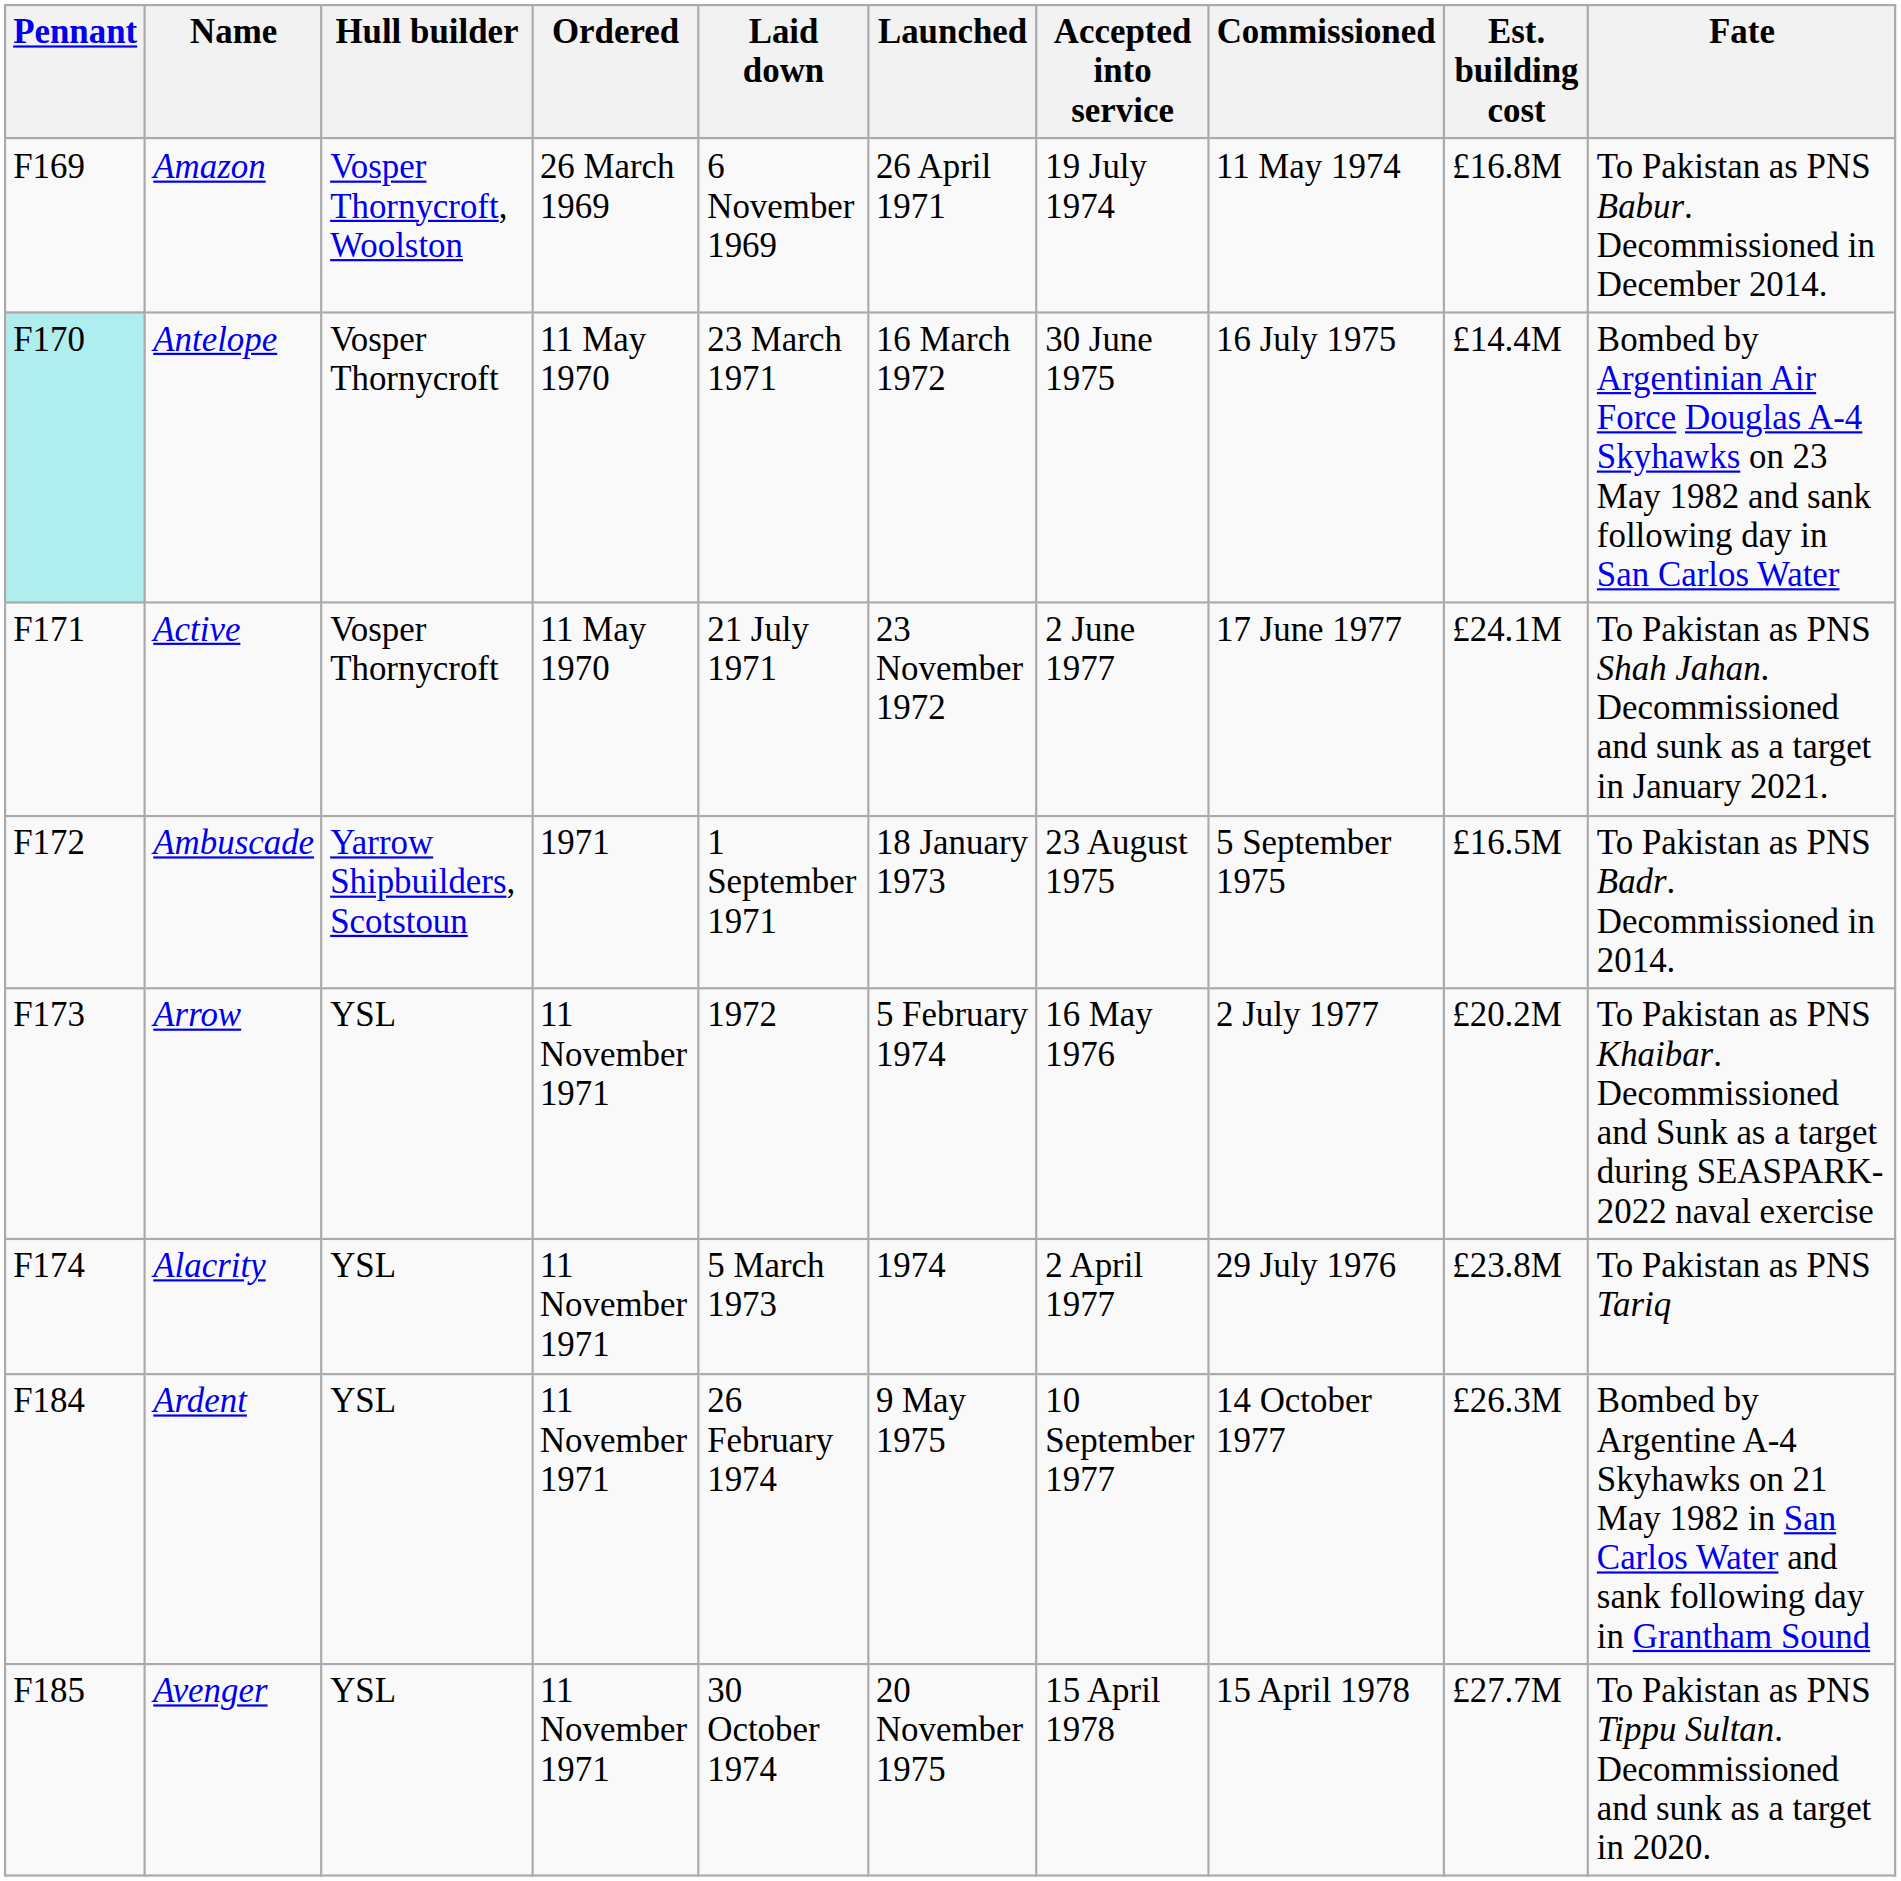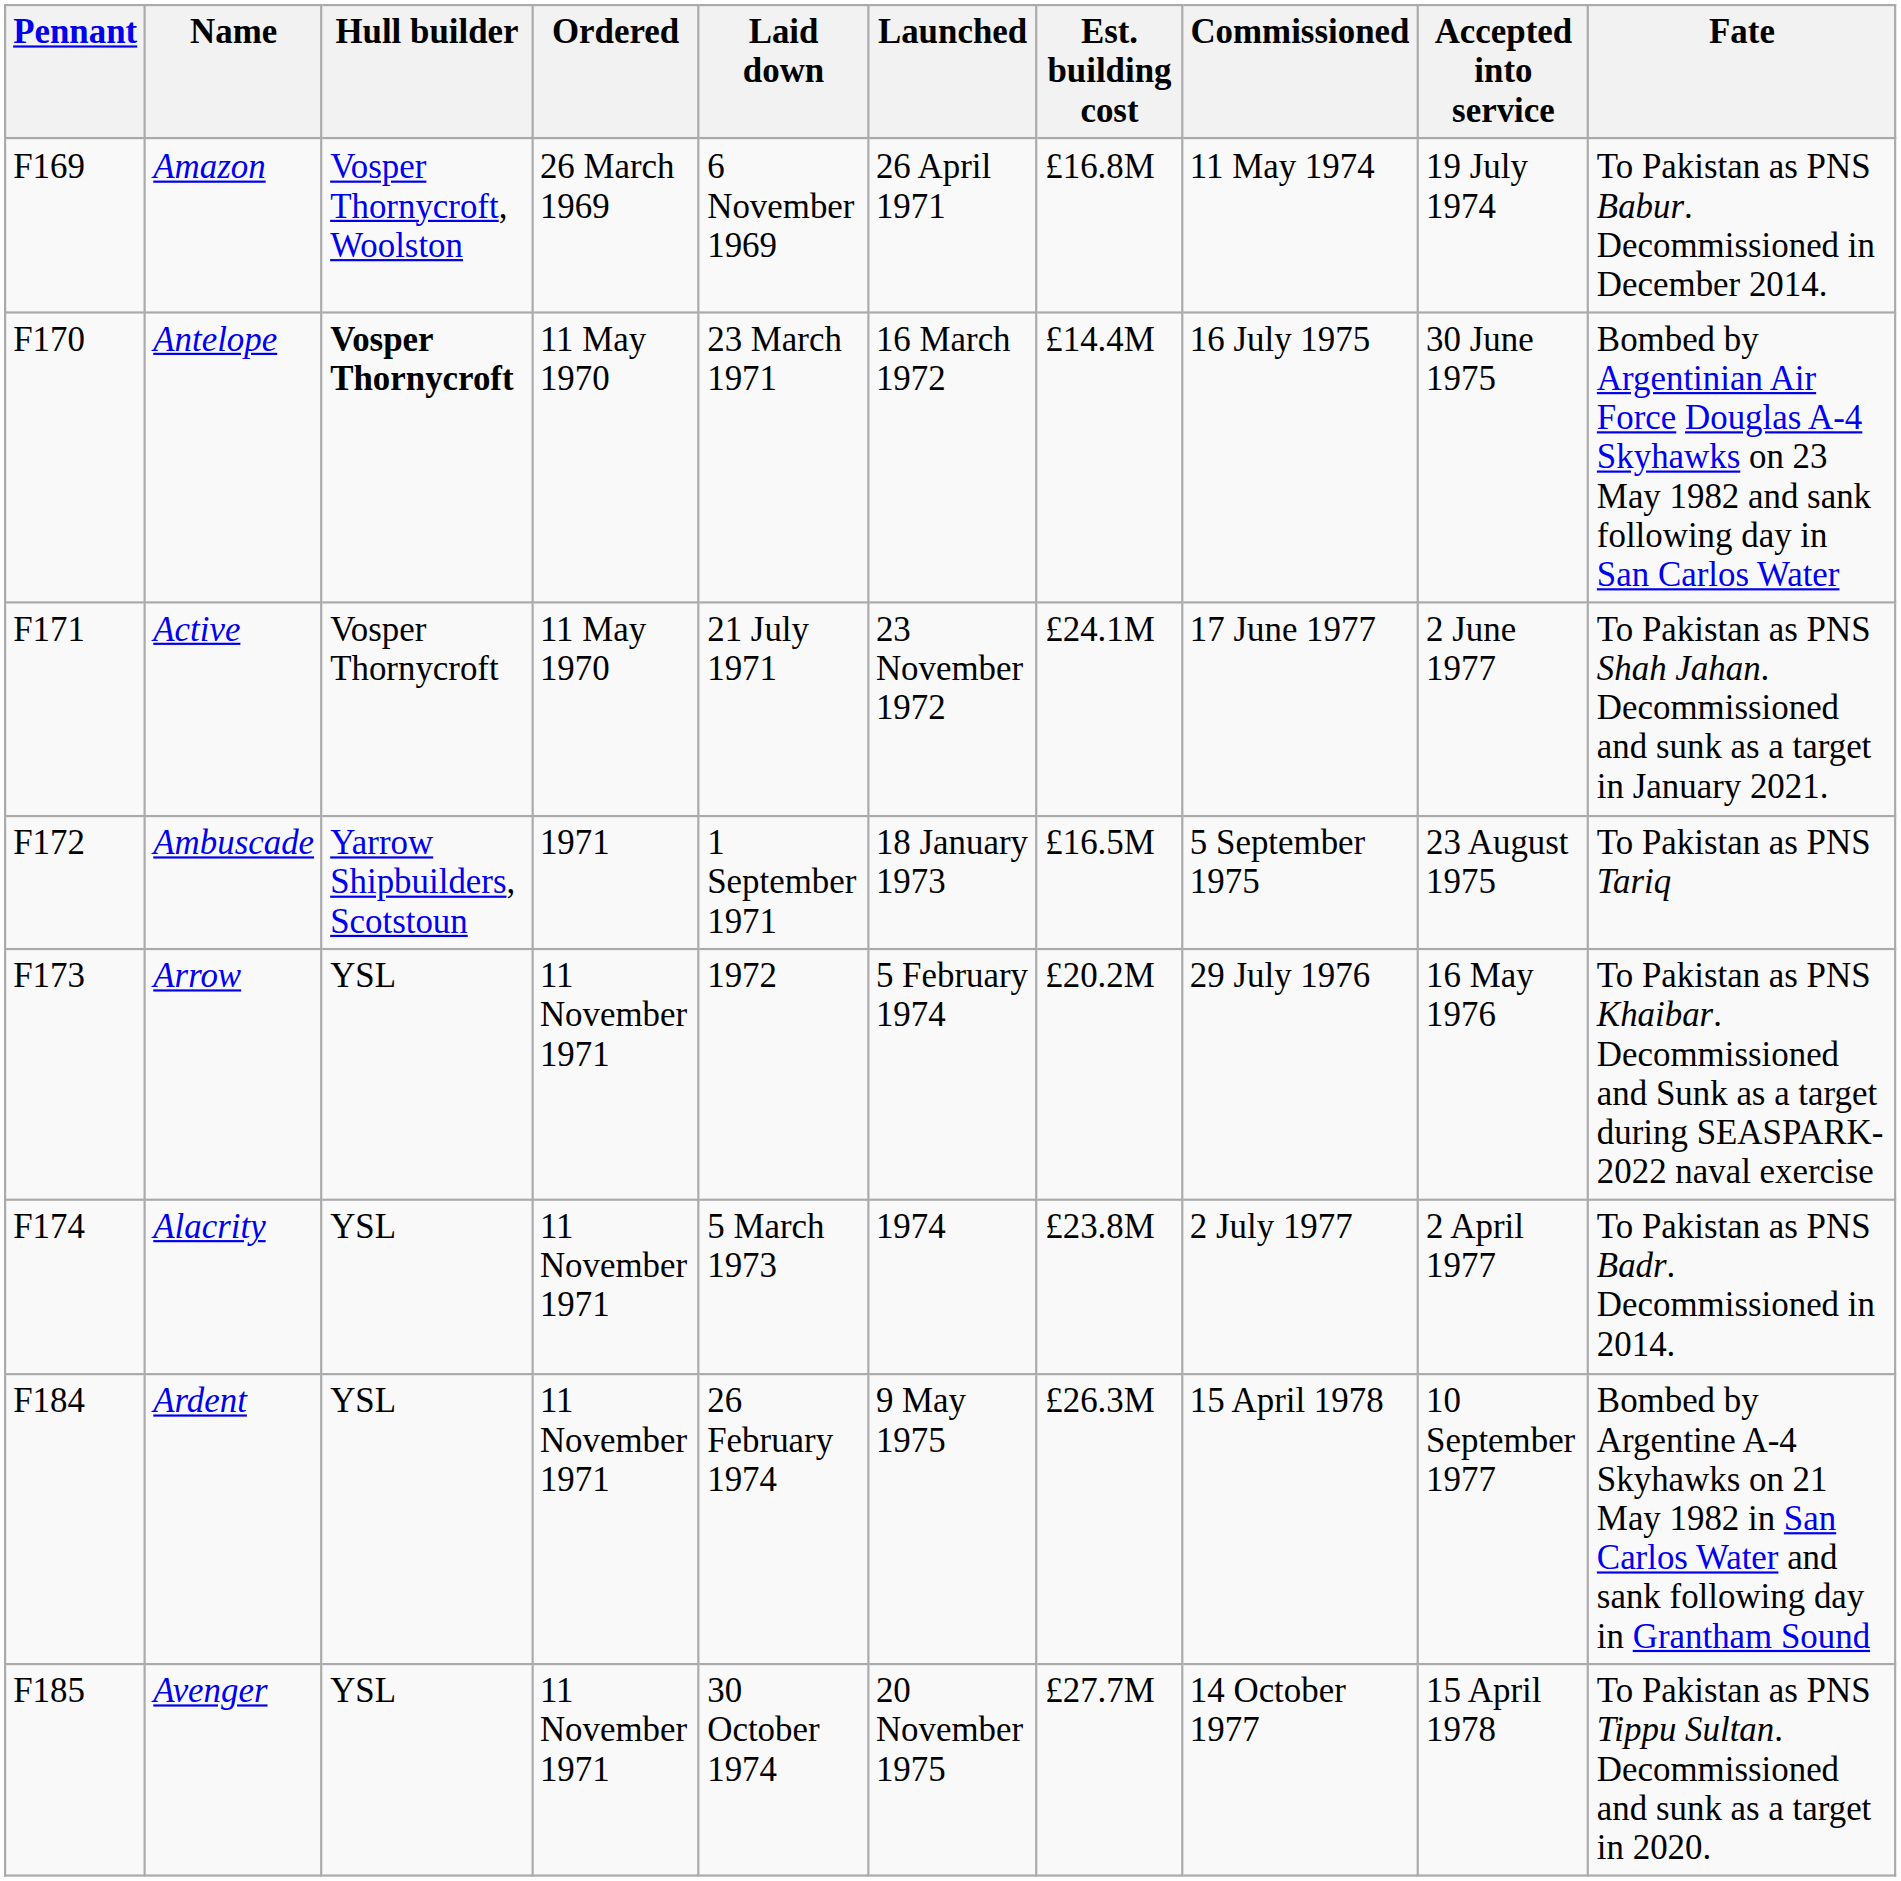 <table class="wikitable" style="font-size:100%;">
 <tr valign=top>
 <th><a href='#'>Pennant</a></th>
 <th>Name</th>
 <th>Hull builder</th>
 <th>Ordered</th>
 <th>Laid down</th>
 <th>Launched</th>
+<th>Est. building cost</th>
+<th>Commissioned</th>
 <th>Accepted into service</th>
-<th>Commissioned</th>
-<th>Est. building cost</th>
 <th>Fate</th>
 </tr>
 <tr valign=top>
 <td>F169</td>
 <td><a href='#'><em>Amazon</em></a></td>
 <td><a href='#'>Vosper Thornycroft</a>, <a href='#'>Woolston</a></td>
 <td>26 March 1969 </td>
 <td>6 November 1969 </td>
 <td>26 April 1971 </td>
+<td>£16.8M </td>
+<td>11 May 1974 </td>
 <td>19 July 1974 </td>
-<td>11 May 1974 </td>
-<td>£16.8M </td>
 <td>To Pakistan as PNS <em>Babur</em>. Decommissioned in December 2014.</td>
 </tr>
 <tr valign=top>
-<td style="background: paleturquoise;">F170</td>
+<td>F170</td>
 <td><a href='#'><em>Antelope</em></a></td>
-<td>Vosper Thornycroft</td>
+<td><strong>Vosper Thornycroft</strong></td>
 <td>11 May 1970 </td>
 <td>23 March 1971 </td>
 <td>16 March 1972 </td>
+<td>£14.4M </td>
+<td>16 July 1975 </td>
 <td>30 June 1975 </td>
-<td>16 July 1975 </td>
-<td>£14.4M </td>
 <td>Bombed by <a href='#'>Argentinian Air Force</a> <a href='#'>Douglas A-4 Skyhawks</a> on 23 May 1982 and sank following day in <a href='#'>San Carlos Water</a></td>
 </tr>
 <tr valign=top>
 <td>F171</td>
 <td><a href='#'><em>Active</em></a></td>
 <td>Vosper Thornycroft</td>
 <td>11 May 1970 </td>
 <td>21 July 1971 </td>
 <td>23 November 1972 </td>
+<td>£24.1M </td>
+<td>17 June 1977 </td>
 <td>2 June 1977 </td>
-<td>17 June 1977 </td>
-<td>£24.1M </td>
 <td>To Pakistan as PNS <em>Shah Jahan</em>. Decommissioned and sunk as a target in January 2021.</td>
 </tr>
 <tr valign=top>
 <td>F172</td>
 <td><a href='#'><em>Ambuscade</em></a></td>
 <td><a href='#'>Yarrow Shipbuilders</a>, <a href='#'>Scotstoun</a></td>
 <td> 1971 </td>
 <td>1 September 1971 </td>
 <td>18 January 1973 </td>
+<td>£16.5M </td>
+<td>5 September 1975 </td>
 <td>23 August 1975 </td>
-<td>5 September 1975 </td>
-<td>£16.5M </td>
-<td>To Pakistan as PNS <em>Badr</em>. Decommissioned in 2014.</td>
+<td>To Pakistan as PNS <em>Tariq</em></td>
 </tr>
 <tr valign=top>
 <td>F173</td>
 <td><a href='#'><em>Arrow</em></a></td>
 <td>YSL</td>
 <td>11 November 1971 </td>
 <td> 1972 </td>
 <td>5 February 1974 </td>
+<td>£20.2M </td>
+<td>29 July 1976 </td>
 <td>16 May 1976 </td>
-<td>2 July 1977 </td>
-<td>£20.2M </td>
 <td>To Pakistan as PNS <em>Khaibar</em>. Decommissioned and Sunk as a target during SEASPARK-2022 naval exercise</td>
 </tr>
 <tr valign=top>
 <td>F174</td>
 <td><a href='#'><em>Alacrity</em></a></td>
 <td>YSL</td>
 <td>11 November 1971 </td>
 <td>5 March 1973 </td>
 <td> 1974 </td>
+<td>£23.8M </td>
+<td>2 July 1977 </td>
 <td>2 April 1977 </td>
-<td>29 July 1976 </td>
-<td>£23.8M </td>
-<td>To Pakistan as PNS <em>Tariq</em></td>
+<td>To Pakistan as PNS <em>Badr</em>. Decommissioned in 2014.</td>
 </tr>
 <tr valign=top>
 <td>F184</td>
 <td><a href='#'><em>Ardent</em></a></td>
 <td>YSL</td>
 <td>11 November 1971 </td>
 <td>26 February 1974 </td>
 <td>9 May 1975 </td>
+<td>£26.3M </td>
+<td>15 April 1978 </td>
 <td>10 September 1977 </td>
-<td>14 October 1977 </td>
-<td>£26.3M </td>
 <td>Bombed by Argentine A-4 Skyhawks on 21 May 1982 in <a href='#'>San Carlos Water</a> and sank following day in <a href='#'>Grantham Sound</a></td>
 </tr>
 <tr valign=top>
 <td>F185</td>
 <td><a href='#'><em>Avenger</em></a></td>
 <td>YSL</td>
 <td>11 November 1971 </td>
 <td>30 October 1974 </td>
 <td>20 November 1975 </td>
+<td>£27.7M </td>
+<td>14 October 1977 </td>
 <td>15 April 1978 </td>
-<td>15 April 1978 </td>
-<td>£27.7M </td>
 <td>To Pakistan as PNS <em>Tippu Sultan</em>. Decommissioned and sunk as a target in 2020.</td>
 </tr>
 </table>
